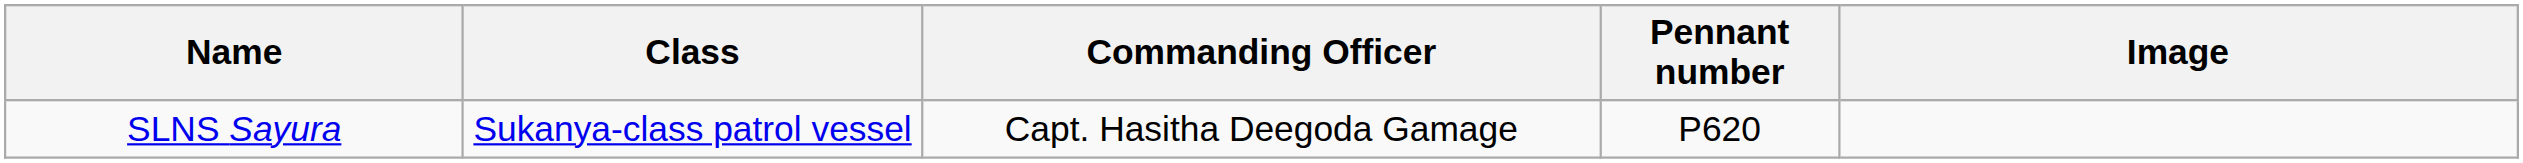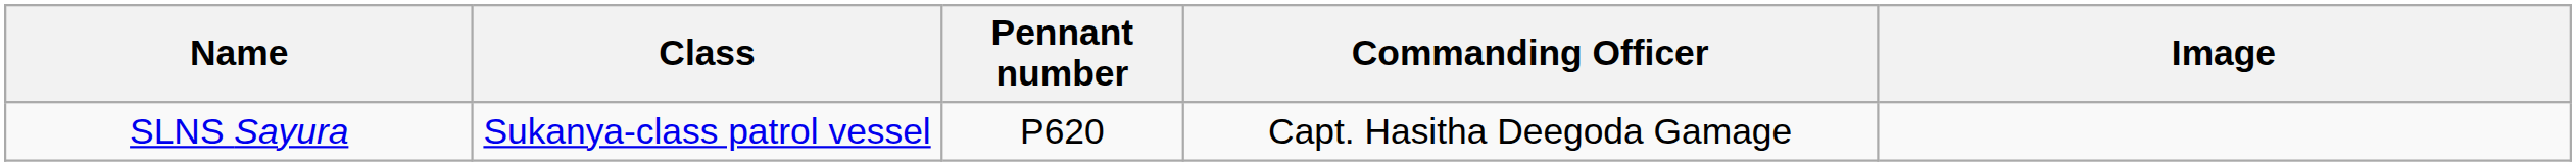 <table class="wikitable" style="text-align:center">
 <tr style="background:#cccccc">
 <th scope="col" style="width: 200px;">Name</th>
 <th scope="col" style="width: 200px;">Class</th>
+<th scope="col" style="width: 100px;">Pennant number</th>
 <th scope="col" style="width: 300px;">Commanding Officer</th>
-<th scope="col" style="width: 100px;">Pennant number</th>
 <th scope="col" style="width: 300px;">Image</th>
 </tr>
 <tr>
 <td><a href='#'>SLNS <em>Sayura</em></a></td>
 <td><a href='#'>Sukanya-class patrol vessel</a></td>
+<td>P620</td>
 <td>Capt. Hasitha Deegoda Gamage</td>
-<td>P620</td>
 <td></td>
 </tr>
 </table>
